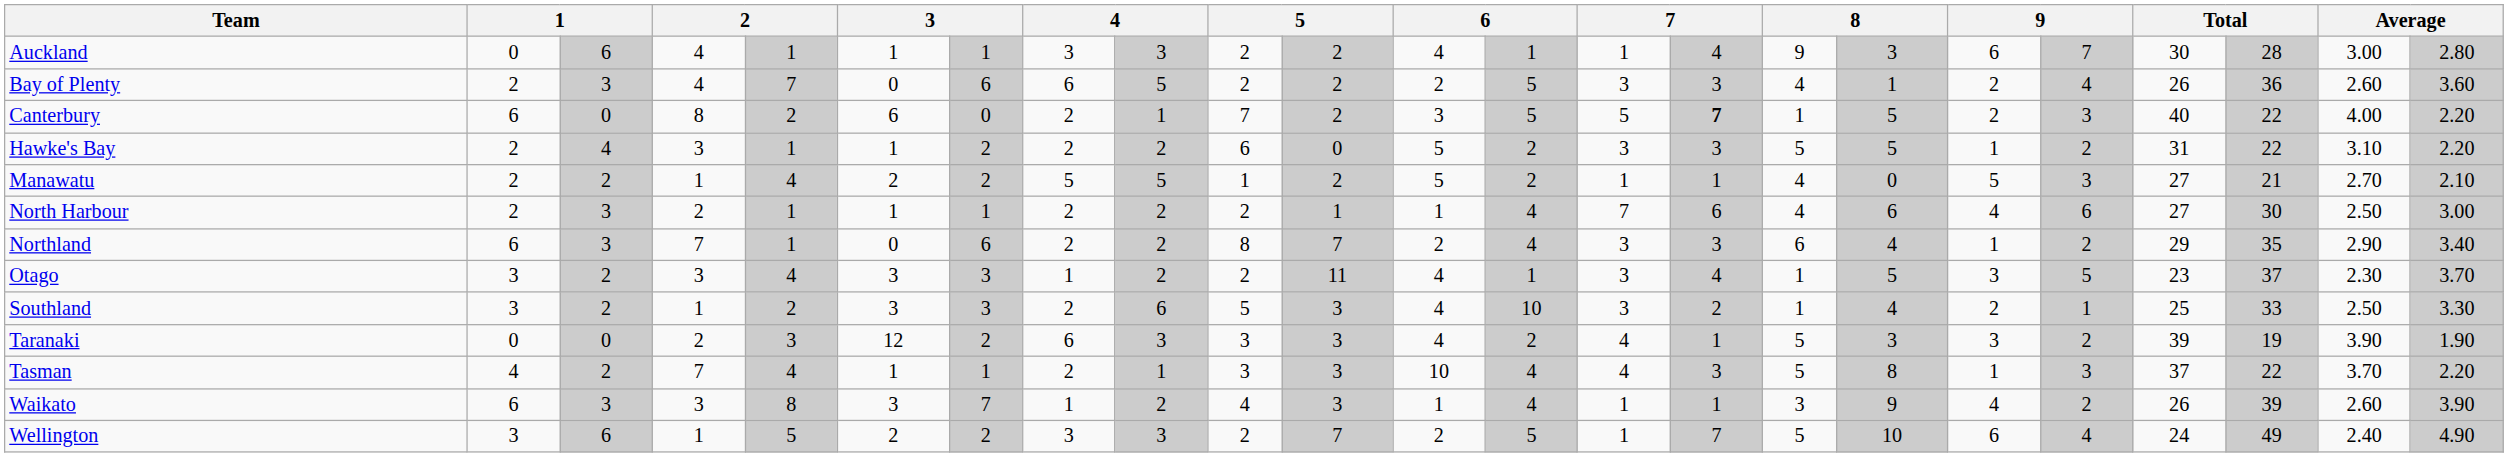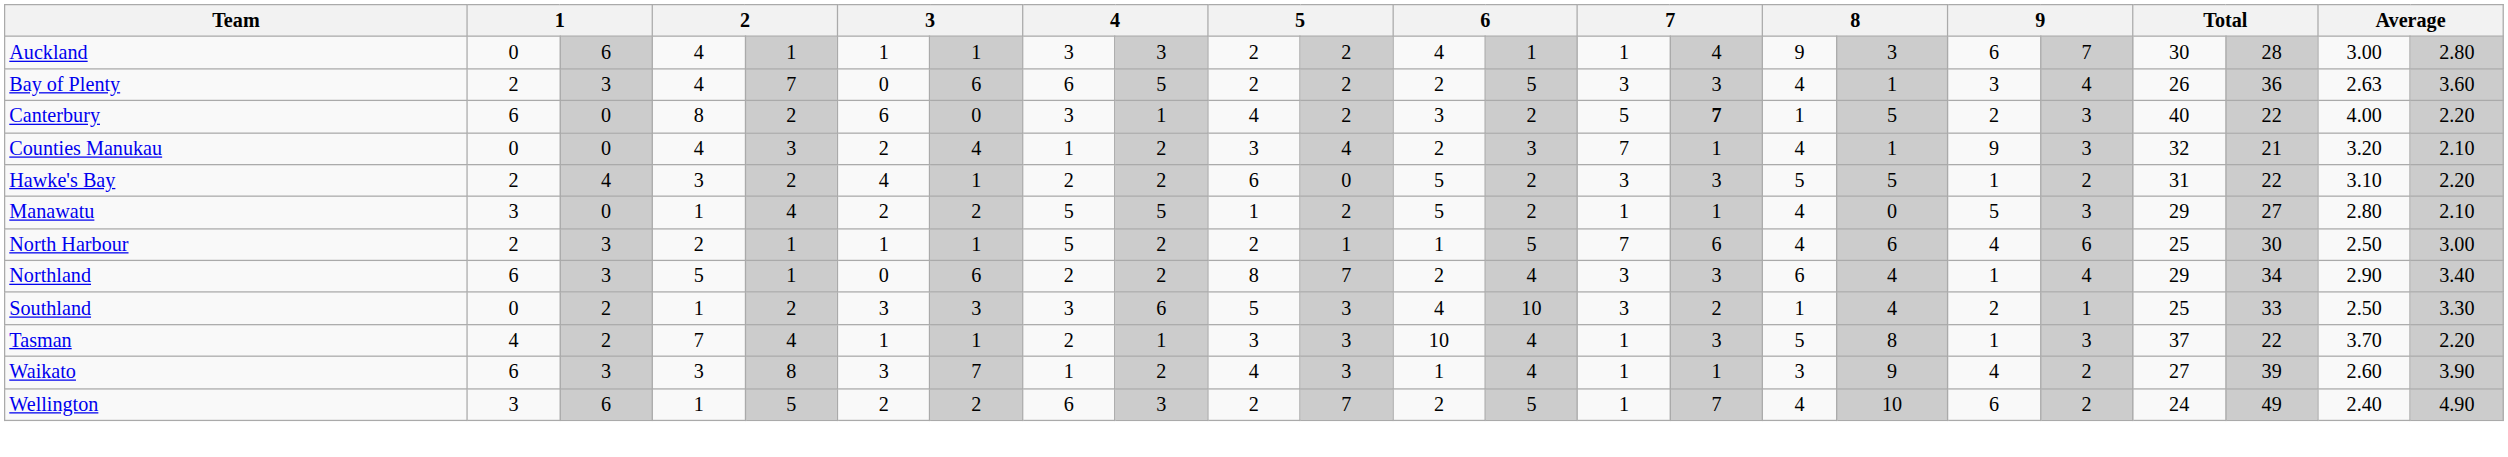 <table class="wikitable" style="text-align:center;width:100%">
 <tr>
 <th style="width:10%">Team</th>
 <th style="width:4%" colspan=2>1</th>
 <th style="width:4%" colspan=2>2</th>
 <th style="width:4%" colspan=2>3</th>
 <th style="width:4%" colspan=2>4</th>
 <th style="width:4%" colspan=2>5</th>
 <th style="width:4%" colspan=2>6</th>
 <th style="width:4%" colspan=2>7</th>
 <th style="width:4%" colspan=2>8</th>
 <th style="width:4%" colspan=2>9</th>
 <th style="width:4%" colspan=2>Total</th>
 <th style="width:4%" colspan=2>Average</th>
 </tr>
 <tr>
 <td style="text-align:left"><a href='#'>Auckland</a></td>
 <td>0</td>
 <td style="background:#ccc">6</td>
 <td>4</td>
 <td style="background:#ccc">1</td>
 <td>1</td>
 <td style="background:#ccc">1</td>
 <td>3</td>
 <td style="background:#ccc">3</td>
 <td>2</td>
 <td style="background:#ccc">2</td>
 <td>4</td>
 <td style="background:#ccc">1</td>
 <td>1</td>
 <td style="background:#ccc">4</td>
 <td>9</td>
 <td style="background:#ccc">3</td>
 <td>6</td>
 <td style="background:#ccc">7</td>
 <td>30</td>
 <td style="background:#ccc">28</td>
 <td>3.00</td>
 <td style="background:#ccc">2.80</td>
 </tr>
 <tr>
 <td style="text-align:left"><a href='#'>Bay of Plenty</a></td>
 <td>2</td>
 <td style="background:#ccc">3</td>
 <td>4</td>
 <td style="background:#ccc">7</td>
 <td>0</td>
 <td style="background:#ccc">6</td>
 <td>6</td>
 <td style="background:#ccc">5</td>
 <td>2</td>
 <td style="background:#ccc">2</td>
 <td>2</td>
 <td style="background:#ccc">5</td>
 <td>3</td>
 <td style="background:#ccc">3</td>
 <td>4</td>
 <td style="background:#ccc">1</td>
-<td>2</td>
+<td>3</td>
 <td style="background:#ccc">4</td>
 <td>26</td>
 <td style="background:#ccc">36</td>
-<td>2.60</td>
+<td>2.63</td>
 <td style="background:#ccc">3.60</td>
 </tr>
 <tr>
 <td style="text-align:left"><a href='#'>Canterbury</a></td>
 <td>6</td>
 <td style="background:#ccc">0</td>
 <td>8</td>
 <td style="background:#ccc">2</td>
 <td>6</td>
 <td style="background:#ccc">0</td>
-<td>2</td>
+<td>3</td>
 <td style="background:#ccc">1</td>
-<td>7</td>
+<td>4</td>
 <td style="background:#ccc">2</td>
 <td>3</td>
-<td style="background:#ccc">5</td>
+<td style="background:#ccc">2</td>
 <td>5</td>
 <td style="background:#ccc"><strong>7</strong></td>
 <td>1</td>
 <td style="background:#ccc">5</td>
 <td>2</td>
 <td style="background:#ccc">3</td>
 <td>40</td>
 <td style="background:#ccc">22</td>
 <td>4.00</td>
 <td style="background:#ccc">2.20</td>
 </tr>
 <tr>
+<td style="text-align:left"><a href='#'>Counties Manukau</a></td>
+<td>0</td>
+<td style="background:#ccc">0</td>
+<td>4</td>
+<td style="background:#ccc">3</td>
+<td>2</td>
+<td style="background:#ccc">4</td>
+<td>1</td>
+<td style="background:#ccc">2</td>
+<td>3</td>
+<td style="background:#ccc">4</td>
+<td>2</td>
+<td style="background:#ccc">3</td>
+<td>7</td>
+<td style="background:#ccc">1</td>
+<td>4</td>
+<td style="background:#ccc">1</td>
+<td>9</td>
+<td style="background:#ccc">3</td>
+<td>32</td>
+<td style="background:#ccc">21</td>
+<td>3.20</td>
+<td style="background:#ccc">2.10</td>
+</tr>
+<tr>
 <td style="text-align:left"><a href='#'>Hawke's Bay</a></td>
 <td>2</td>
 <td style="background:#ccc">4</td>
 <td>3</td>
+<td style="background:#ccc">2</td>
+<td>4</td>
 <td style="background:#ccc">1</td>
-<td>1</td>
-<td style="background:#ccc">2</td>
 <td>2</td>
 <td style="background:#ccc">2</td>
 <td>6</td>
 <td style="background:#ccc">0</td>
 <td>5</td>
 <td style="background:#ccc">2</td>
 <td>3</td>
 <td style="background:#ccc">3</td>
 <td>5</td>
 <td style="background:#ccc">5</td>
 <td>1</td>
 <td style="background:#ccc">2</td>
 <td>31</td>
 <td style="background:#ccc">22</td>
 <td>3.10</td>
 <td style="background:#ccc">2.20</td>
 </tr>
 <tr>
 <td style="text-align:left"><a href='#'>Manawatu</a></td>
-<td>2</td>
-<td style="background:#ccc">2</td>
+<td>3</td>
+<td style="background:#ccc">0</td>
 <td>1</td>
 <td style="background:#ccc">4</td>
 <td>2</td>
 <td style="background:#ccc">2</td>
 <td>5</td>
 <td style="background:#ccc">5</td>
 <td>1</td>
 <td style="background:#ccc">2</td>
 <td>5</td>
 <td style="background:#ccc">2</td>
 <td>1</td>
 <td style="background:#ccc">1</td>
 <td>4</td>
 <td style="background:#ccc">0</td>
 <td>5</td>
 <td style="background:#ccc">3</td>
-<td>27</td>
-<td style="background:#ccc">21</td>
-<td>2.70</td>
+<td>29</td>
+<td style="background:#ccc">27</td>
+<td>2.80</td>
 <td style="background:#ccc">2.10</td>
 </tr>
 <tr>
 <td style="text-align:left"><a href='#'>North Harbour</a></td>
 <td>2</td>
 <td style="background:#ccc">3</td>
 <td>2</td>
 <td style="background:#ccc">1</td>
 <td>1</td>
 <td style="background:#ccc">1</td>
-<td>2</td>
+<td>5</td>
 <td style="background:#ccc">2</td>
 <td>2</td>
 <td style="background:#ccc">1</td>
 <td>1</td>
-<td style="background:#ccc">4</td>
+<td style="background:#ccc">5</td>
 <td>7</td>
 <td style="background:#ccc">6</td>
 <td>4</td>
 <td style="background:#ccc">6</td>
 <td>4</td>
 <td style="background:#ccc">6</td>
-<td>27</td>
+<td>25</td>
 <td style="background:#ccc">30</td>
 <td>2.50</td>
 <td style="background:#ccc">3.00</td>
 </tr>
 <tr>
 <td style="text-align:left"><a href='#'>Northland</a></td>
 <td>6</td>
 <td style="background:#ccc">3</td>
-<td>7</td>
+<td>5</td>
 <td style="background:#ccc">1</td>
 <td>0</td>
 <td style="background:#ccc">6</td>
 <td>2</td>
 <td style="background:#ccc">2</td>
 <td>8</td>
 <td style="background:#ccc">7</td>
 <td>2</td>
 <td style="background:#ccc">4</td>
 <td>3</td>
 <td style="background:#ccc">3</td>
 <td>6</td>
 <td style="background:#ccc">4</td>
 <td>1</td>
-<td style="background:#ccc">2</td>
+<td style="background:#ccc">4</td>
 <td>29</td>
-<td style="background:#ccc">35</td>
+<td style="background:#ccc">34</td>
 <td>2.90</td>
 <td style="background:#ccc">3.40</td>
 </tr>
 <tr>
-<td style="text-align:left"><a href='#'>Otago</a></td>
-<td>3</td>
-<td style="background:#ccc">2</td>
-<td>3</td>
-<td style="background:#ccc">4</td>
-<td>3</td>
-<td style="background:#ccc">3</td>
-<td>1</td>
-<td style="background:#ccc">2</td>
-<td>2</td>
-<td style="background:#ccc">11</td>
-<td>4</td>
-<td style="background:#ccc">1</td>
-<td>3</td>
-<td style="background:#ccc">4</td>
-<td>1</td>
-<td style="background:#ccc">5</td>
-<td>3</td>
-<td style="background:#ccc">5</td>
-<td>23</td>
-<td style="background:#ccc">37</td>
-<td>2.30</td>
-<td style="background:#ccc">3.70</td>
-</tr>
-<tr>
 <td style="text-align:left"><a href='#'>Southland</a></td>
-<td>3</td>
+<td>0</td>
 <td style="background:#ccc">2</td>
 <td>1</td>
 <td style="background:#ccc">2</td>
 <td>3</td>
 <td style="background:#ccc">3</td>
-<td>2</td>
+<td>3</td>
 <td style="background:#ccc">6</td>
 <td>5</td>
 <td style="background:#ccc">3</td>
 <td>4</td>
 <td style="background:#ccc">10</td>
 <td>3</td>
 <td style="background:#ccc">2</td>
 <td>1</td>
 <td style="background:#ccc">4</td>
 <td>2</td>
 <td style="background:#ccc">1</td>
 <td>25</td>
 <td style="background:#ccc">33</td>
 <td>2.50</td>
 <td style="background:#ccc">3.30</td>
 </tr>
 <tr>
-<td style="text-align:left"><a href='#'>Taranaki</a></td>
-<td>0</td>
-<td style="background:#ccc">0</td>
-<td>2</td>
-<td style="background:#ccc">3</td>
-<td>12</td>
-<td style="background:#ccc">2</td>
-<td>6</td>
-<td style="background:#ccc">3</td>
-<td>3</td>
-<td style="background:#ccc">3</td>
-<td>4</td>
-<td style="background:#ccc">2</td>
-<td>4</td>
-<td style="background:#ccc">1</td>
-<td>5</td>
-<td style="background:#ccc">3</td>
-<td>3</td>
-<td style="background:#ccc">2</td>
-<td>39</td>
-<td style="background:#ccc">19</td>
-<td>3.90</td>
-<td style="background:#ccc">1.90</td>
-</tr>
-<tr>
 <td style="text-align:left"><a href='#'>Tasman</a></td>
 <td>4</td>
 <td style="background:#ccc">2</td>
 <td>7</td>
 <td style="background:#ccc">4</td>
 <td>1</td>
 <td style="background:#ccc">1</td>
 <td>2</td>
 <td style="background:#ccc">1</td>
 <td>3</td>
 <td style="background:#ccc">3</td>
 <td>10</td>
 <td style="background:#ccc">4</td>
-<td>4</td>
+<td>1</td>
 <td style="background:#ccc">3</td>
 <td>5</td>
 <td style="background:#ccc">8</td>
 <td>1</td>
 <td style="background:#ccc">3</td>
 <td>37</td>
 <td style="background:#ccc">22</td>
 <td>3.70</td>
 <td style="background:#ccc">2.20</td>
 </tr>
 <tr>
 <td style="text-align:left"><a href='#'>Waikato</a></td>
 <td>6</td>
 <td style="background:#ccc">3</td>
 <td>3</td>
 <td style="background:#ccc">8</td>
 <td>3</td>
 <td style="background:#ccc">7</td>
 <td>1</td>
 <td style="background:#ccc">2</td>
 <td>4</td>
 <td style="background:#ccc">3</td>
 <td>1</td>
 <td style="background:#ccc">4</td>
 <td>1</td>
 <td style="background:#ccc">1</td>
 <td>3</td>
 <td style="background:#ccc">9</td>
 <td>4</td>
 <td style="background:#ccc">2</td>
-<td>26</td>
+<td>27</td>
 <td style="background:#ccc">39</td>
 <td>2.60</td>
 <td style="background:#ccc">3.90</td>
 </tr>
 <tr>
 <td style="text-align:left"><a href='#'>Wellington</a></td>
 <td>3</td>
 <td style="background:#ccc">6</td>
 <td>1</td>
 <td style="background:#ccc">5</td>
 <td>2</td>
 <td style="background:#ccc">2</td>
-<td>3</td>
+<td>6</td>
 <td style="background:#ccc">3</td>
 <td>2</td>
 <td style="background:#ccc">7</td>
 <td>2</td>
 <td style="background:#ccc">5</td>
 <td>1</td>
 <td style="background:#ccc">7</td>
-<td>5</td>
+<td>4</td>
 <td style="background:#ccc">10</td>
 <td>6</td>
-<td style="background:#ccc">4</td>
+<td style="background:#ccc">2</td>
 <td>24</td>
 <td style="background:#ccc">49</td>
 <td>2.40</td>
 <td style="background:#ccc">4.90</td>
 </tr>
 </table>
